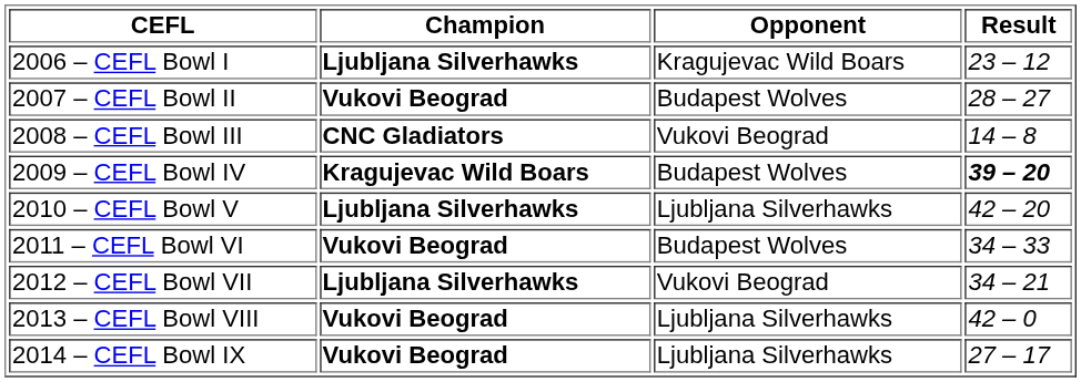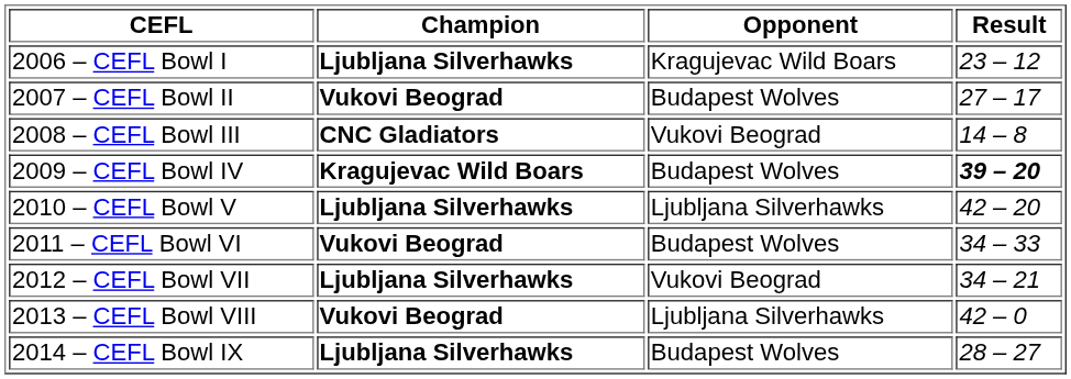 <table border="1" width="700">
 <tr>
 <th>CEFL</th>
 <th>Champion</th>
 <th>Opponent</th>
 <th>Result</th>
 </tr>
 <tr>
 <td>2006 – <a href='#'>CEFL</a> Bowl I</td>
 <td><strong>Ljubljana Silverhawks</strong></td>
 <td>Kragujevac Wild Boars</td>
 <td><em>23 – 12</em></td>
 </tr>
 <tr ---->
 <td>2007 – <a href='#'>CEFL</a> Bowl II</td>
 <td><strong>Vukovi Beograd</strong></td>
 <td>Budapest Wolves</td>
-<td><em>28 – 27</em></td>
+<td><em>27 – 17</em></td>
 </tr>
 <tr ---->
 <td>2008 – <a href='#'>CEFL</a> Bowl III</td>
 <td><strong>CNC Gladiators</strong></td>
 <td>Vukovi Beograd</td>
 <td><em>14 – 8</em></td>
 </tr>
 <tr ---->
 <td>2009 – <a href='#'>CEFL</a> Bowl IV</td>
 <td><strong>Kragujevac Wild Boars</strong></td>
 <td>Budapest Wolves</td>
 <td><strong><em>39 – 20</em></strong></td>
 </tr>
 <tr ---->
 <td>2010 – <a href='#'>CEFL</a> Bowl V</td>
 <td><strong>Ljubljana Silverhawks</strong></td>
 <td>Ljubljana Silverhawks</td>
 <td><em>42 – 20</em></td>
 </tr>
 <tr ---->
 <td>2011 – <a href='#'>CEFL</a> Bowl VI</td>
 <td><strong>Vukovi Beograd</strong></td>
 <td>Budapest Wolves</td>
 <td><em>34 – 33</em></td>
 </tr>
 <tr ---->
 <td>2012 – <a href='#'>CEFL</a> Bowl VII</td>
 <td><strong>Ljubljana Silverhawks</strong></td>
 <td>Vukovi Beograd</td>
 <td><em>34 – 21</em></td>
 </tr>
 <tr ---->
 <td>2013 – <a href='#'>CEFL</a> Bowl VIII</td>
 <td><strong>Vukovi Beograd</strong></td>
 <td>Ljubljana Silverhawks</td>
 <td><em>42 – 0</em></td>
 </tr>
 <tr ---->
 <td>2014 – <a href='#'>CEFL</a> Bowl IX</td>
-<td><strong>Vukovi Beograd</strong></td>
-<td>Ljubljana Silverhawks</td>
-<td><em>27 – 17</em></td>
+<td><strong>Ljubljana Silverhawks</strong></td>
+<td>Budapest Wolves</td>
+<td><em>28 – 27</em></td>
 </tr>
 </table>
